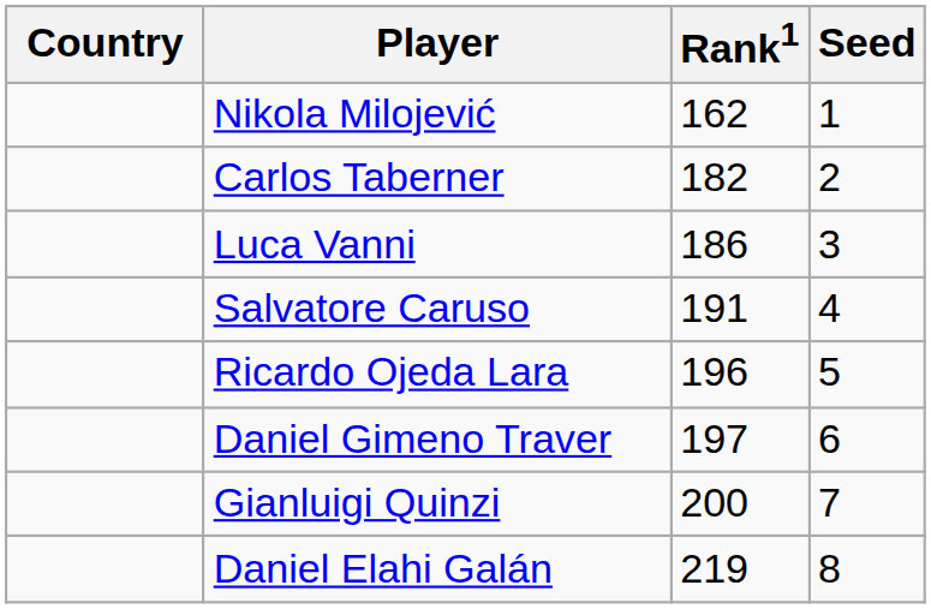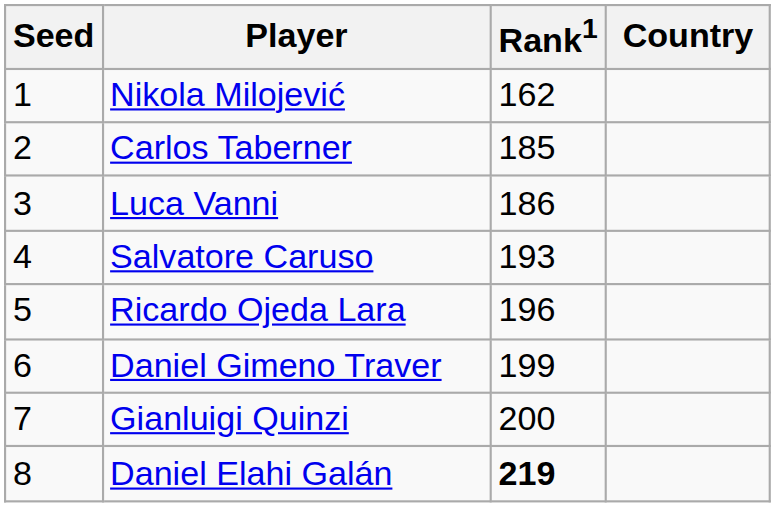 <table class="sortable wikitable">
 <tr>
-<th width="70">Country</th>
+<th>Seed</th>
 <th width="175">Player</th>
 <th>Rank<sup>1</sup></th>
-<th>Seed</th>
+<th width="70">Country</th>
 </tr>
 <tr>
-<td></td>
+<td>1</td>
 <td><a href='#'>Nikola Milojević</a></td>
 <td>162</td>
-<td>1</td>
+<td></td>
 </tr>
 <tr>
+<td>2</td>
+<td><a href='#'>Carlos Taberner</a></td>
+<td>185</td>
 <td></td>
-<td><a href='#'>Carlos Taberner</a></td>
-<td>182</td>
-<td>2</td>
 </tr>
 <tr>
-<td></td>
+<td>3</td>
 <td><a href='#'>Luca Vanni</a></td>
 <td>186</td>
-<td>3</td>
+<td></td>
 </tr>
 <tr>
+<td>4</td>
+<td><a href='#'>Salvatore Caruso</a></td>
+<td>193</td>
 <td></td>
-<td><a href='#'>Salvatore Caruso</a></td>
-<td>191</td>
-<td>4</td>
 </tr>
 <tr>
-<td></td>
+<td>5</td>
 <td><a href='#'>Ricardo Ojeda Lara</a></td>
 <td>196</td>
-<td>5</td>
+<td></td>
 </tr>
 <tr>
+<td>6</td>
+<td><a href='#'>Daniel Gimeno Traver</a></td>
+<td>199</td>
 <td></td>
-<td><a href='#'>Daniel Gimeno Traver</a></td>
-<td>197</td>
-<td>6</td>
 </tr>
 <tr>
-<td></td>
+<td>7</td>
 <td><a href='#'>Gianluigi Quinzi</a></td>
 <td>200</td>
-<td>7</td>
+<td></td>
 </tr>
 <tr>
+<td>8</td>
+<td><a href='#'>Daniel Elahi Galán</a></td>
+<td><strong>219</strong></td>
 <td></td>
-<td><a href='#'>Daniel Elahi Galán</a></td>
-<td>219</td>
-<td>8</td>
 </tr>
 </table>
